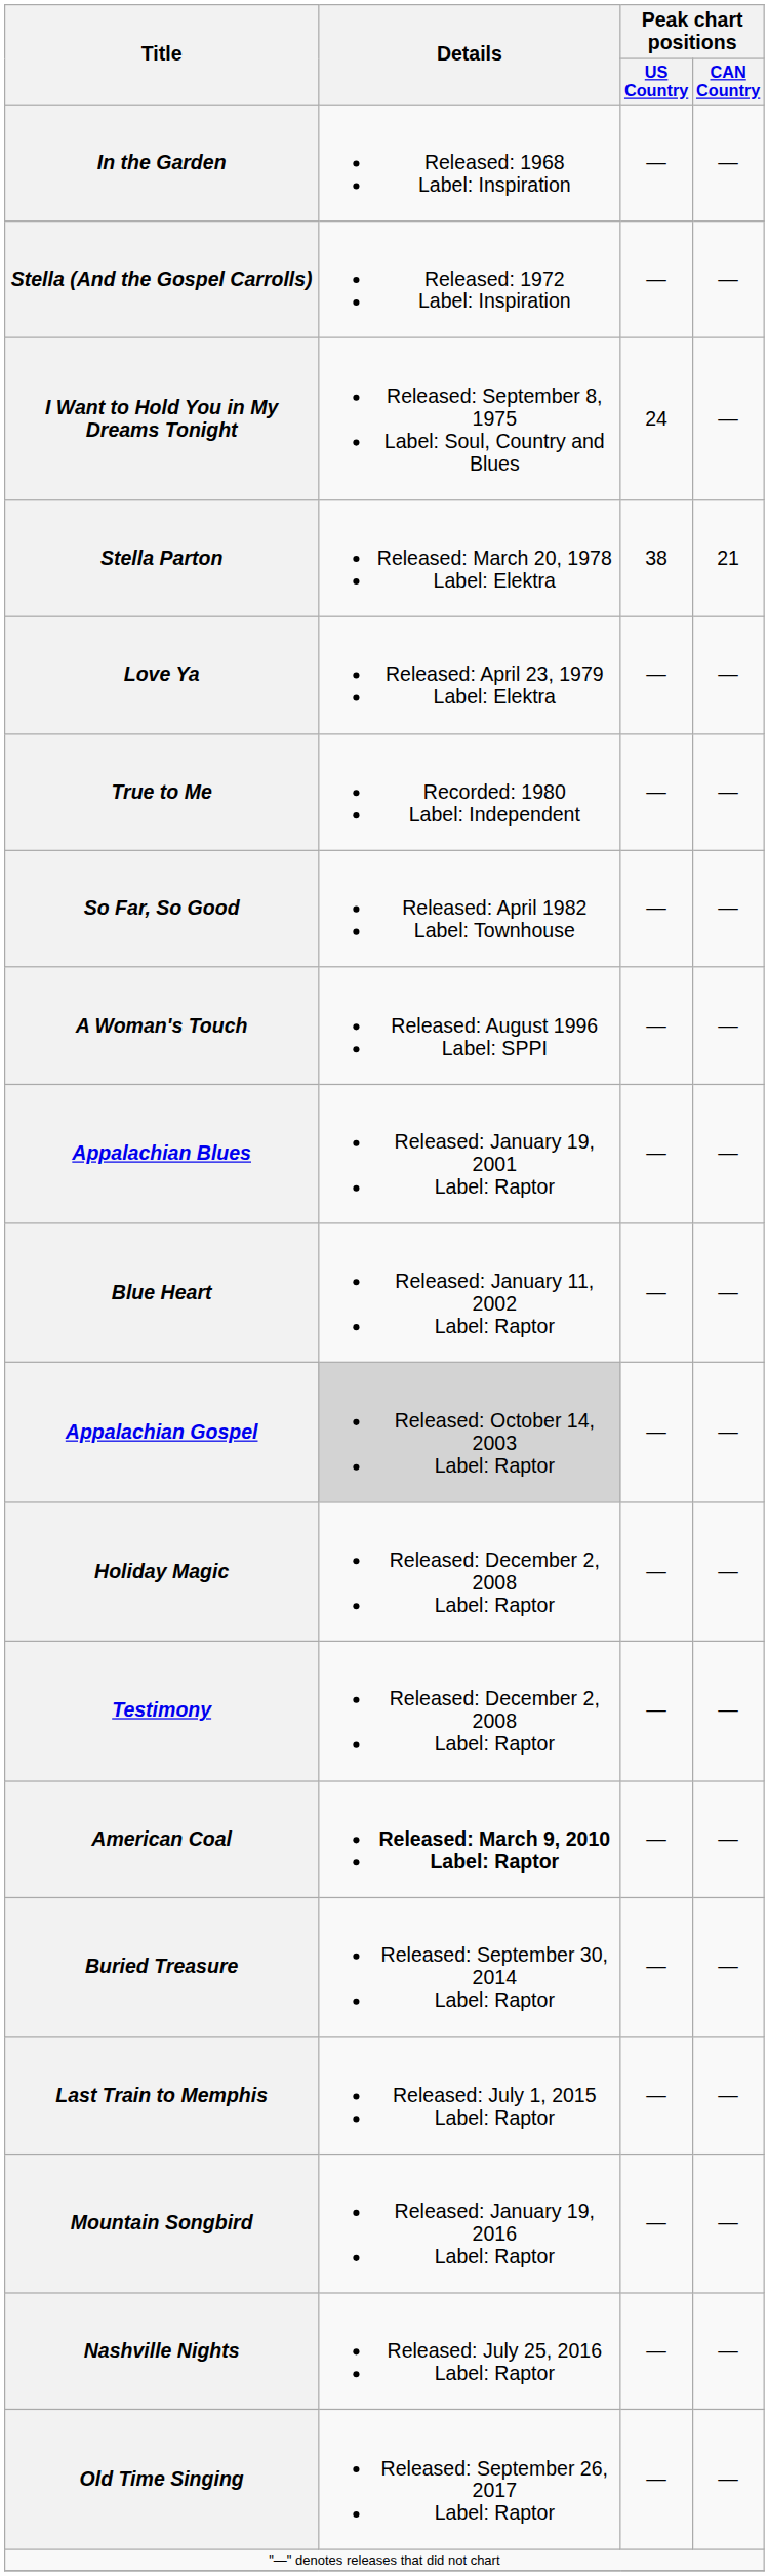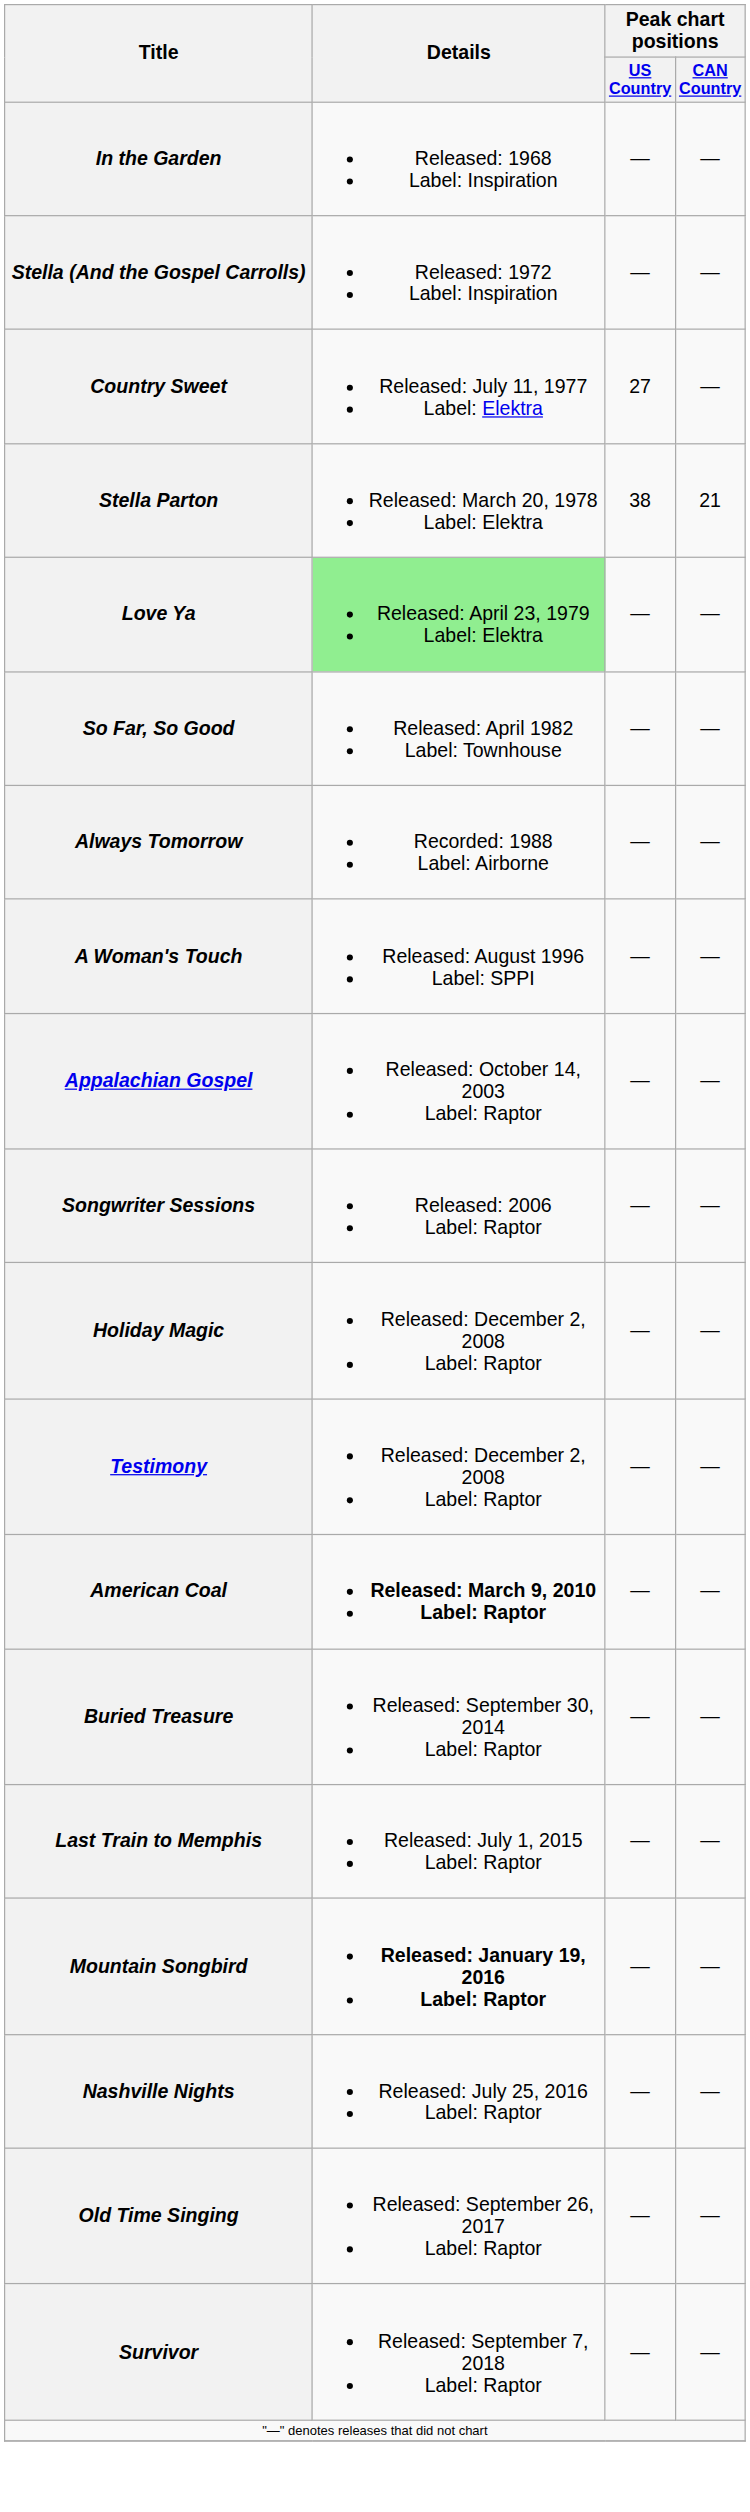 <table class="wikitable plainrowheaders" style="text-align:center;">
 <tr>
 <th rowspan="2" style="width:20em;">Title</th>
 <th rowspan="2" style="width:18em;">Details</th>
 <th colspan="2">Peak chart<br>positions</th>
 </tr>
 <tr style="font-size:smaller;">
 <th width="45"><a href='#'>US Country</a></th>
 <th width="45"><a href='#'>CAN Country</a></th>
 </tr>
 <tr>
 <th scope="row"><em>In the Garden</em><br></th>
 <td><br><ul><li>Released: 1968</li><li>Label: Inspiration</li></ul></td>
 <td>—</td>
 <td>—</td>
 </tr>
 <tr>
 <th scope="row"><em>Stella (And the Gospel Carrolls)</em></th>
 <td><br><ul><li>Released: 1972</li><li>Label: Inspiration</li></ul></td>
 <td>—</td>
 <td>—</td>
 </tr>
 <tr>
-<th scope="row"><em>I Want to Hold You in My Dreams Tonight</em></th>
-<td><br><ul><li>Released: September 8, 1975</li><li>Label: Soul, Country and Blues</li></ul></td>
-<td>24</td>
+<th scope="row"><em>Country Sweet</em></th>
+<td><br><ul><li>Released: July 11, 1977</li><li>Label: <a href='#'>Elektra</a></li></ul></td>
+<td>27</td>
 <td>—</td>
 </tr>
 <tr>
 <th scope="row"><em>Stella Parton</em></th>
 <td><br><ul><li>Released: March 20, 1978</li><li>Label: Elektra</li></ul></td>
 <td>38</td>
 <td>21</td>
 </tr>
 <tr>
 <th scope="row"><em>Love Ya</em></th>
-<td><br><ul><li>Released: April 23, 1979</li><li>Label: Elektra</li></ul></td>
-<td>—</td>
-<td>—</td>
-</tr>
-<tr>
-<th scope="row"><em>True to Me</em></th>
-<td><br><ul><li>Recorded:  1980</li><li>Label: Independent</li></ul></td>
+<td style="background: lightgreen;"><br><ul><li>Released: April 23, 1979</li><li>Label: Elektra</li></ul></td>
 <td>—</td>
 <td>—</td>
 </tr>
 <tr>
 <th scope="row"><em>So Far, So Good</em></th>
 <td><br><ul><li>Released: April 1982</li><li>Label: Townhouse</li></ul></td>
 <td>—</td>
 <td>—</td>
 </tr>
 <tr>
+<th scope="row"><em>Always Tomorrow</em></th>
+<td><br><ul><li>Recorded: 1988</li><li>Label: Airborne</li></ul></td>
+<td>—</td>
+<td>—</td>
+</tr>
+<tr>
 <th scope="row"><em>A Woman's Touch</em></th>
 <td><br><ul><li>Released: August 1996</li><li>Label: SPPI</li></ul></td>
 <td>—</td>
 <td>—</td>
 </tr>
 <tr>
-<th scope="row"><em><a href='#'>Appalachian Blues</a></em></th>
-<td><br><ul><li>Released: January 19, 2001</li><li>Label: Raptor</li></ul></td>
+<th scope="row"><em><a href='#'>Appalachian Gospel</a></em></th>
+<td><br><ul><li>Released: October 14, 2003</li><li>Label: Raptor</li></ul></td>
 <td>—</td>
 <td>—</td>
 </tr>
 <tr>
-<th scope="row"><em>Blue Heart</em></th>
-<td><br><ul><li>Released: January 11, 2002</li><li>Label: Raptor</li></ul></td>
-<td>—</td>
-<td>—</td>
-</tr>
-<tr>
-<th scope="row"><em><a href='#'>Appalachian Gospel</a></em></th>
-<td style="background: lightgrey;"><br><ul><li>Released: October 14, 2003</li><li>Label: Raptor</li></ul></td>
+<th scope="row"><em>Songwriter Sessions</em></th>
+<td><br><ul><li>Released: 2006</li><li>Label: Raptor</li></ul></td>
 <td>—</td>
 <td>—</td>
 </tr>
 <tr>
 <th scope="row"><em>Holiday Magic</em></th>
 <td><br><ul><li>Released: December 2, 2008</li><li>Label: Raptor</li></ul></td>
 <td>—</td>
 <td>—</td>
 </tr>
 <tr>
 <th scope="row"><em><a href='#'>Testimony</a></em></th>
 <td><br><ul><li>Released: December 2, 2008</li><li>Label: Raptor</li></ul></td>
 <td>—</td>
 <td>—</td>
 </tr>
 <tr>
 <th scope="row"><em>American Coal</em></th>
 <td><strong><br><ul><li>Released: March 9, 2010</li><li>Label: Raptor</li></ul></strong></td>
 <td>—</td>
 <td>—</td>
 </tr>
 <tr>
 <th scope="row"><em>Buried Treasure</em></th>
 <td><br><ul><li>Released: September 30, 2014</li><li>Label: Raptor</li></ul></td>
 <td>—</td>
 <td>—</td>
 </tr>
 <tr>
 <th scope="row"><em>Last Train to Memphis</em></th>
 <td><br><ul><li>Released: July 1, 2015</li><li>Label: Raptor</li></ul></td>
 <td>—</td>
 <td>—</td>
 </tr>
 <tr>
 <th scope="row"><em>Mountain Songbird</em></th>
-<td><br><ul><li>Released: January 19, 2016</li><li>Label: Raptor</li></ul></td>
+<td><strong><br><ul><li>Released: January 19, 2016</li><li>Label: Raptor</li></ul></strong></td>
 <td>—</td>
 <td>—</td>
 </tr>
 <tr>
 <th scope="row"><em>Nashville Nights</em></th>
 <td><br><ul><li>Released: July 25, 2016</li><li>Label: Raptor</li></ul></td>
 <td>—</td>
 <td>—</td>
 </tr>
 <tr>
 <th scope="row"><em>Old Time Singing</em></th>
 <td><br><ul><li>Released: September 26, 2017</li><li>Label: Raptor</li></ul></td>
 <td>—</td>
 <td>—</td>
 </tr>
 <tr>
+<th scope="row"><em>Survivor</em></th>
+<td><br><ul><li>Released: September 7, 2018</li><li>Label: Raptor</li></ul></td>
+<td>—</td>
+<td>—</td>
+</tr>
+<tr>
 <td colspan="4" style="font-size: 8pt">"—" denotes releases that did not chart</td>
 </tr>
 <tr>
 </tr>
 </table>
